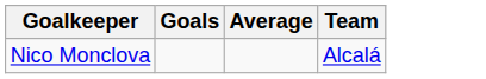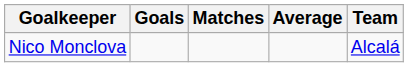 <table class="wikitable sortable" class="wikitable">
 <tr style="background:#ccc; text-align:center;">
 <th>Goalkeeper</th>
 <th>Goals</th>
+<th>Matches</th>
 <th>Average</th>
 <th>Team</th>
 </tr>
 <tr>
 <td> <a href='#'>Nico Monclova</a></td>
 <td></td>
 <td></td>
+<td></td>
 <td><a href='#'>Alcalá</a></td>
 </tr>
 </table>
